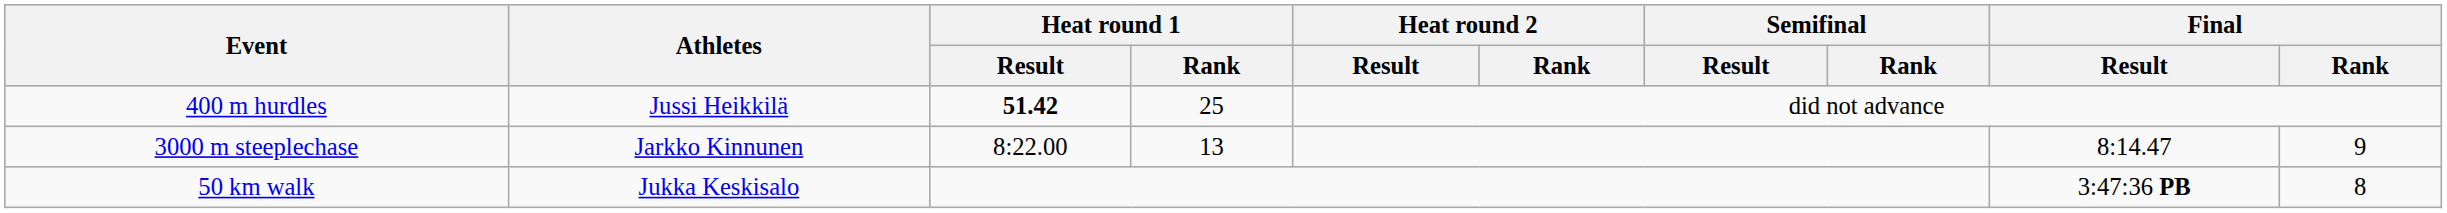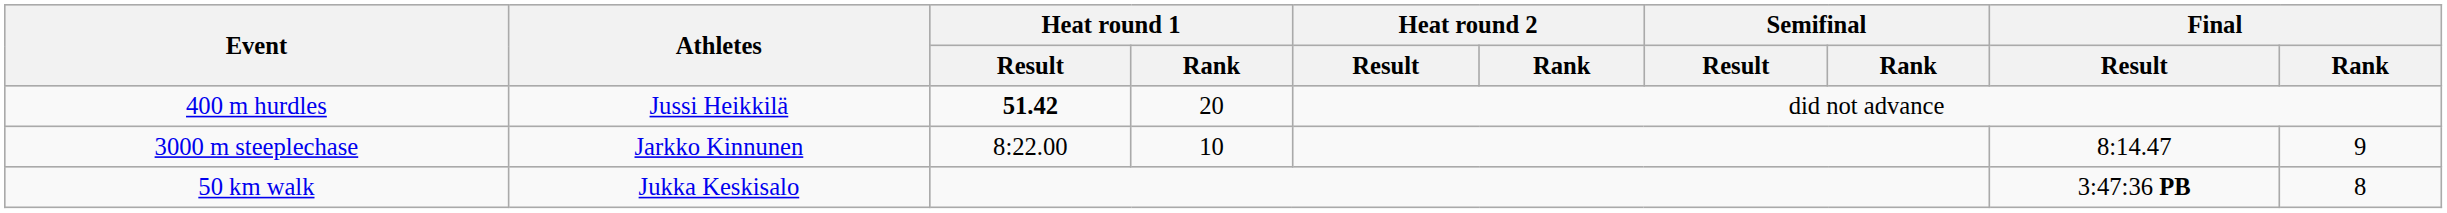 <table class="wikitable" style="font-size:95%; text-align:center;" width="95%">
 <tr>
 <th rowspan="2">Event</th>
 <th rowspan="2">Athletes</th>
 <th colspan="2">Heat round 1</th>
 <th colspan="2">Heat round 2</th>
 <th colspan="2">Semifinal</th>
 <th colspan="2">Final</th>
 </tr>
 <tr>
 <th>Result</th>
 <th>Rank</th>
 <th>Result</th>
 <th>Rank</th>
 <th>Result</th>
 <th>Rank</th>
 <th>Result</th>
 <th>Rank</th>
 </tr>
 <tr>
 <td><a href='#'>400 m hurdles</a></td>
 <td><a href='#'>Jussi Heikkilä</a></td>
 <td align=center><strong>51.42</strong></td>
-<td align=center>25</td>
+<td align=center>20</td>
 <td align=center colspan="6">did not advance</td>
 </tr>
 <tr>
 <td><a href='#'>3000 m steeplechase</a></td>
 <td><a href='#'>Jarkko Kinnunen</a></td>
 <td align=center>8:22.00</td>
-<td align=center>13</td>
+<td align=center>10</td>
 <td align=center colspan="4"></td>
 <td align=center>8:14.47</td>
 <td align=center>9</td>
 </tr>
 <tr>
 <td><a href='#'>50 km walk</a></td>
 <td><a href='#'>Jukka Keskisalo</a></td>
 <td align=center colspan="6"></td>
 <td align=center>3:47:36 <strong>PB</strong></td>
 <td align=center>8</td>
 </tr>
 </table>
